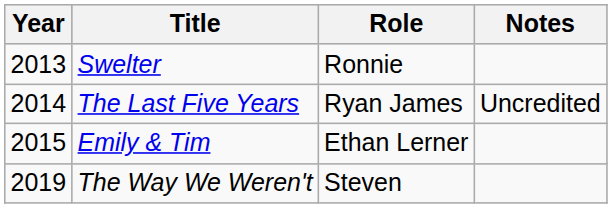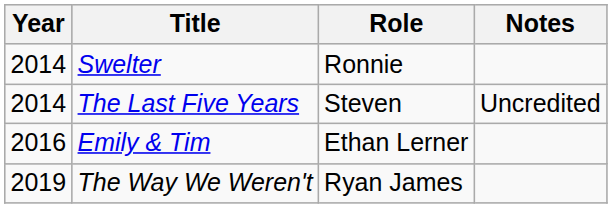 <table class="wikitable sortable">
 <tr>
 <th>Year</th>
 <th>Title</th>
 <th>Role</th>
 <th>Notes</th>
 </tr>
 <tr>
-<td>2013</td>
+<td>2014</td>
 <td><a href='#'><em>Swelter</em></a></td>
 <td>Ronnie</td>
 <td></td>
 </tr>
 <tr>
 <td>2014</td>
 <td><a href='#'><em>The Last Five Years</em></a></td>
-<td>Ryan James</td>
+<td>Steven</td>
 <td>Uncredited</td>
 </tr>
 <tr>
-<td>2015</td>
+<td>2016</td>
 <td><em><a href='#'>Emily & Tim</a></em></td>
 <td>Ethan Lerner</td>
 <td></td>
 </tr>
 <tr>
 <td>2019</td>
 <td><em>The Way We Weren't</em></td>
-<td>Steven</td>
+<td>Ryan James</td>
 <td></td>
 </tr>
 </table>
